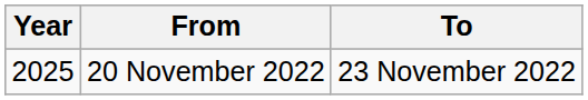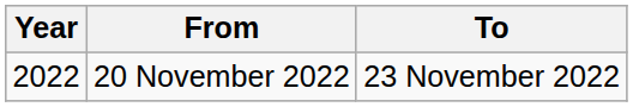 <table class="wikitable">
 <tr>
 <th>Year</th>
 <th>From</th>
 <th>To</th>
 </tr>
 <tr>
-<td>2025</td>
+<td>2022</td>
 <td>20 November 2022</td>
 <td>23 November 2022</td>
 </tr>
 </table>
